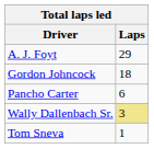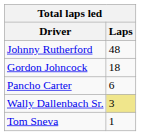 <table class="wikitable">
 <tr>
 <th colspan=2>Total laps led</th>
 </tr>
 <tr>
 <th>Driver</th>
 <th>Laps</th>
 </tr>
 <tr>
-<td><a href='#'>A. J. Foyt</a></td>
-<td>29</td>
+<td><a href='#'>Johnny Rutherford</a></td>
+<td>48</td>
 </tr>
 <tr>
 <td><a href='#'>Gordon Johncock</a></td>
 <td>18</td>
 </tr>
 <tr>
 <td><a href='#'>Pancho Carter</a></td>
 <td>6</td>
 </tr>
 <tr>
 <td><a href='#'>Wally Dallenbach Sr.</a></td>
 <td style="background: khaki;">3</td>
 </tr>
 <tr>
 <td><a href='#'>Tom Sneva</a></td>
 <td>1</td>
 </tr>
 </table>
